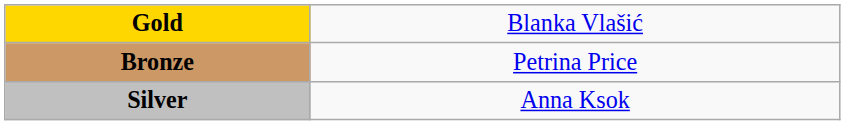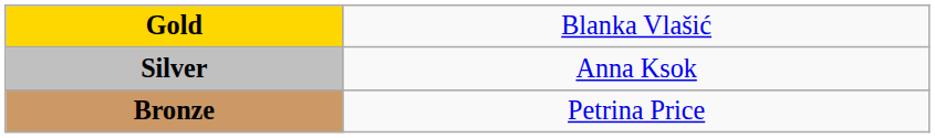 <table class="wikitable" style="text-align:center; " width="35%">
 <tr>
 <td bgcolor="gold"><strong>Gold</strong></td>
 <td><a href='#'>Blanka Vlašić</a><br>  <small><em></em></small></td>
 </tr>
 <tr>
+<td bgcolor="silver"><strong>Silver</strong></td>
+<td><a href='#'>Anna Ksok</a><br>  <small><em></em></small></td>
+</tr>
+<tr>
 <td bgcolor="CC9966"><strong>Bronze</strong></td>
 <td><a href='#'>Petrina Price</a><br>  <small><em></em></small></td>
 </tr>
-<tr>
-<td bgcolor="silver"><strong>Silver</strong></td>
-<td><a href='#'>Anna Ksok</a><br>  <small><em></em></small></td>
-</tr>
 </table>
